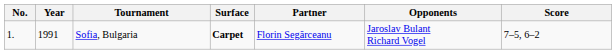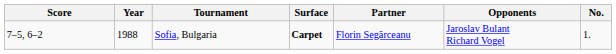 <table class="sortable wikitable" style=font-size:97%>
 <tr>
-<th width=40>No.</th>
+<th width=160>Score</th>
 <th width=50>Year</th>
 <th width=200>Tournament</th>
 <th width=60>Surface</th>
 <th width=160>Partner</th>
 <th width=200>Opponents</th>
-<th width=160>Score</th>
+<th width=40>No.</th>
 </tr>
 <tr>
-<td>1.</td>
-<td>1991</td>
+<td>7–5, 6–2</td>
+<td>1988</td>
 <td><a href='#'>Sofia</a>, Bulgaria</td>
 <td><strong>Carpet</strong></td>
 <td> <a href='#'>Florin Segărceanu</a></td>
 <td> <a href='#'>Jaroslav Bulant</a><br> <a href='#'>Richard Vogel</a></td>
-<td>7–5, 6–2</td>
+<td>1.</td>
 </tr>
 </table>
